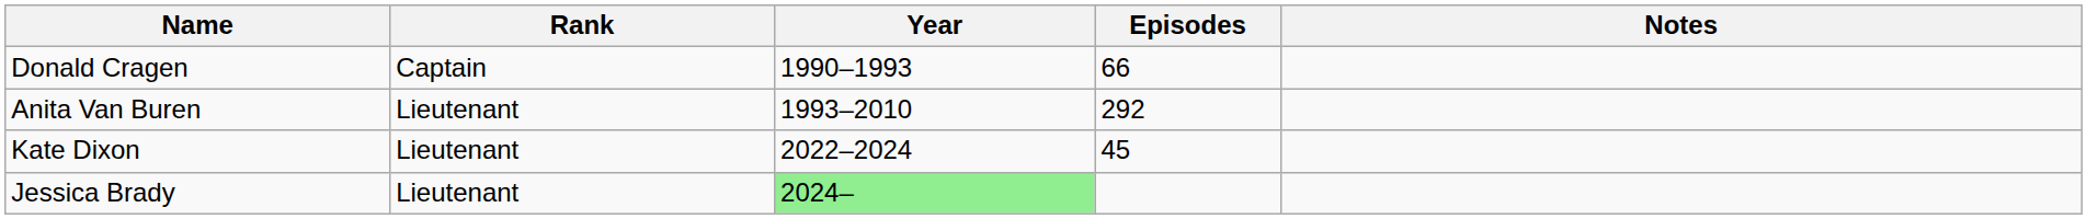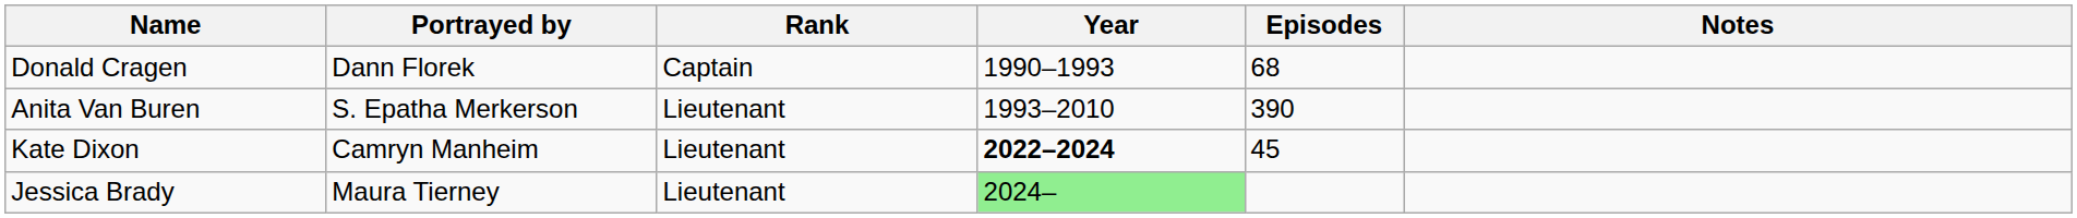 <table class="wikitable sortable" style="width: 100%;">
 <tr>
 <th style="width: 12%">Name</th>
+<th style="width: 12%">Portrayed by</th>
 <th style="width: 12%">Rank</th>
 <th style="width: 10%">Year</th>
 <th style="width:  5%">Episodes</th>
 <th style="width: 25%">Notes</th>
 </tr>
 <tr>
 <td>Donald Cragen</td>
+<td>Dann Florek</td>
 <td>Captain</td>
 <td style=white-space:nowrap>1990–1993</td>
-<td>66</td>
+<td>68</td>
 <td></td>
 </tr>
 <tr>
 <td>Anita Van Buren</td>
+<td style=white-space:nowrap>S. Epatha Merkerson</td>
 <td>Lieutenant</td>
 <td>1993–2010</td>
-<td>292</td>
+<td>390</td>
 <td></td>
 </tr>
 <tr>
 <td>Kate Dixon</td>
+<td>Camryn Manheim</td>
 <td>Lieutenant</td>
-<td>2022–2024</td>
+<td><strong>2022–2024</strong></td>
 <td>45</td>
 <td></td>
 </tr>
 <tr>
 <td>Jessica Brady</td>
+<td>Maura Tierney</td>
 <td>Lieutenant</td>
 <td style="background: lightgreen;">2024–</td>
 <td></td>
 <td></td>
 </tr>
 </table>
